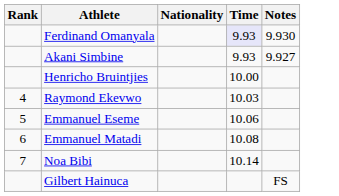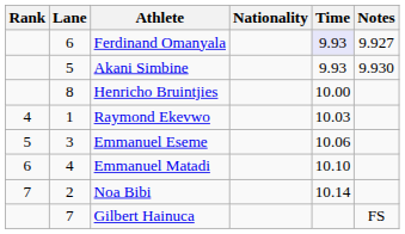 <table class="wikitable sortable" style="text-align:center">
 <tr>
 <th>Rank</th>
+<th>Lane</th>
 <th>Athlete</th>
 <th>Nationality</th>
 <th>Time</th>
 <th>Notes</th>
 </tr>
 <tr>
 <td></td>
+<td>6</td>
 <td align="left"><a href='#'>Ferdinand Omanyala</a></td>
 <td align=left></td>
 <td style="background: lavender;">9.93</td>
+<td>9.927</td>
+</tr>
+<tr>
+<td></td>
+<td>5</td>
+<td align="left"><a href='#'>Akani Simbine</a></td>
+<td align=left></td>
+<td>9.93</td>
 <td>9.930</td>
 </tr>
 <tr>
 <td></td>
-<td align="left"><a href='#'>Akani Simbine</a></td>
-<td align=left></td>
-<td>9.93</td>
-<td>9.927</td>
-</tr>
-<tr>
-<td></td>
+<td>8</td>
 <td align="left"><a href='#'>Henricho Bruintjies</a></td>
 <td align=left></td>
 <td>10.00</td>
 <td></td>
 </tr>
 <tr>
 <td>4</td>
+<td>1</td>
 <td align="left"><a href='#'>Raymond Ekevwo</a></td>
 <td align=left></td>
 <td>10.03</td>
 <td></td>
 </tr>
 <tr>
 <td>5</td>
+<td>3</td>
 <td align="left"><a href='#'>Emmanuel Eseme</a></td>
 <td align=left></td>
 <td>10.06</td>
 <td></td>
 </tr>
 <tr>
 <td>6</td>
+<td>4</td>
 <td align="left"><a href='#'>Emmanuel Matadi</a></td>
 <td align=left></td>
-<td>10.08</td>
+<td>10.10</td>
 <td></td>
 </tr>
 <tr>
 <td>7</td>
+<td>2</td>
 <td align="left"><a href='#'>Noa Bibi</a></td>
 <td align=left></td>
 <td>10.14</td>
 <td></td>
 </tr>
 <tr>
 <td></td>
+<td>7</td>
 <td align="left"><a href='#'>Gilbert Hainuca</a></td>
 <td align=left></td>
 <td></td>
 <td>FS</td>
 </tr>
 </table>
